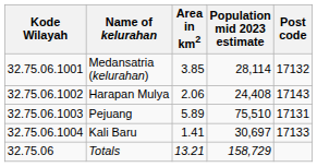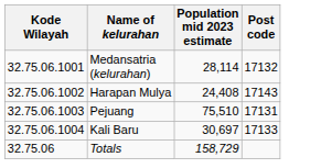 <table class="wikitable">
 <tr>
 <th>Kode <br>Wilayah</th>
 <th>Name of <br> <em>kelurahan</em></th>
-<th>Area <br>in <br>km<sup>2</sup></th>
 <th>Population<br>mid 2023<br>estimate</th>
 <th>Post<br>code</th>
 </tr>
 <tr>
 <td>32.75.06.1001</td>
 <td>Medansatria <br>(<em>kelurahan</em>)</td>
-<td align="right">3.85</td>
 <td align="right">28,114</td>
 <td>17132</td>
 </tr>
 <tr>
 <td>32.75.06.1002</td>
 <td>Harapan Mulya</td>
-<td align="right">2.06</td>
 <td align="right">24,408</td>
 <td>17143</td>
 </tr>
 <tr>
 <td>32.75.06.1003</td>
 <td>Pejuang</td>
-<td align="right">5.89</td>
 <td align="right">75,510</td>
 <td>17131</td>
 </tr>
 <tr>
 <td>32.75.06.1004</td>
 <td>Kali Baru</td>
-<td align="right">1.41</td>
 <td align="right">30,697</td>
 <td>17133</td>
 </tr>
 <tr>
 <td>32.75.06</td>
 <td><em>Totals</em></td>
-<td align="right"><em>13.21</em></td>
 <td align="right"><em>158,729</em></td>
 <td></td>
 </tr>
 </table>
